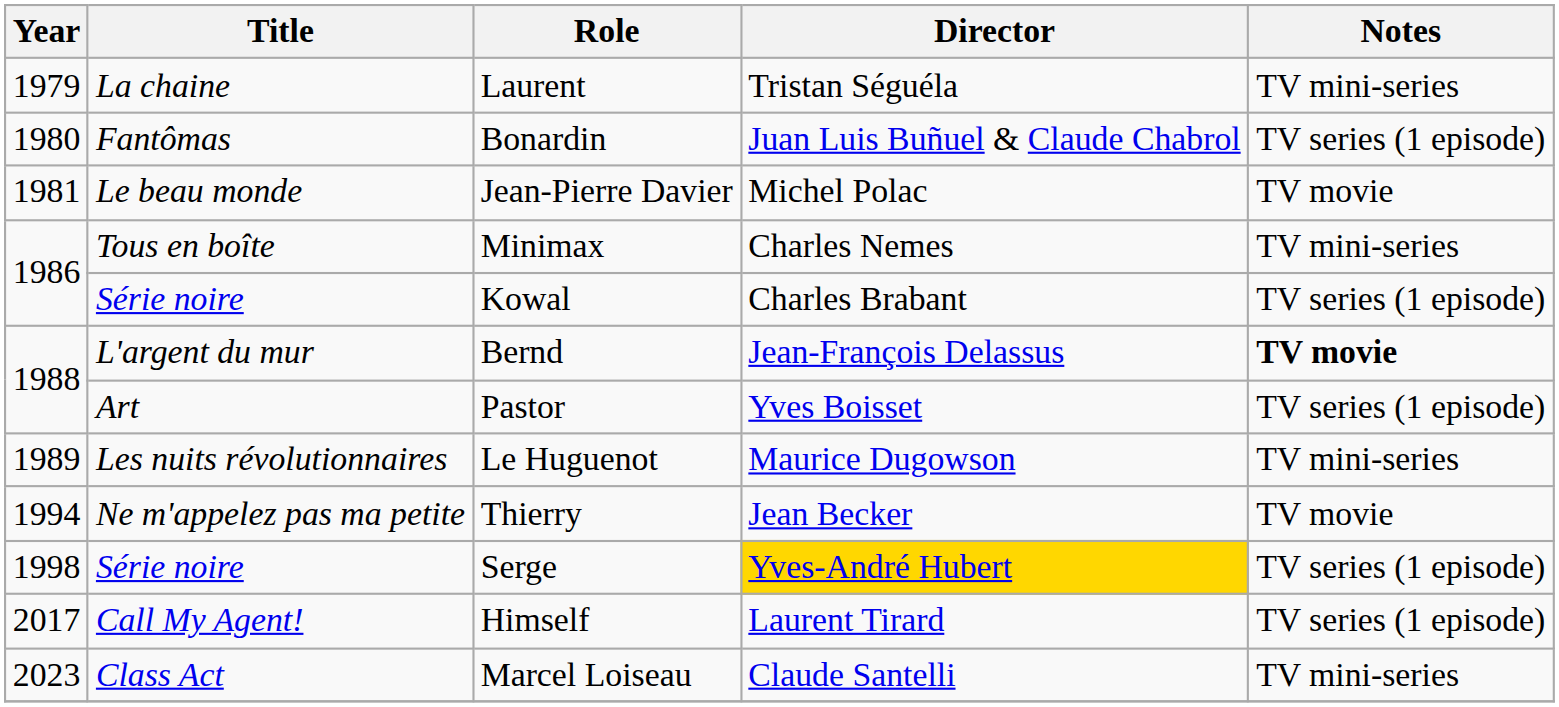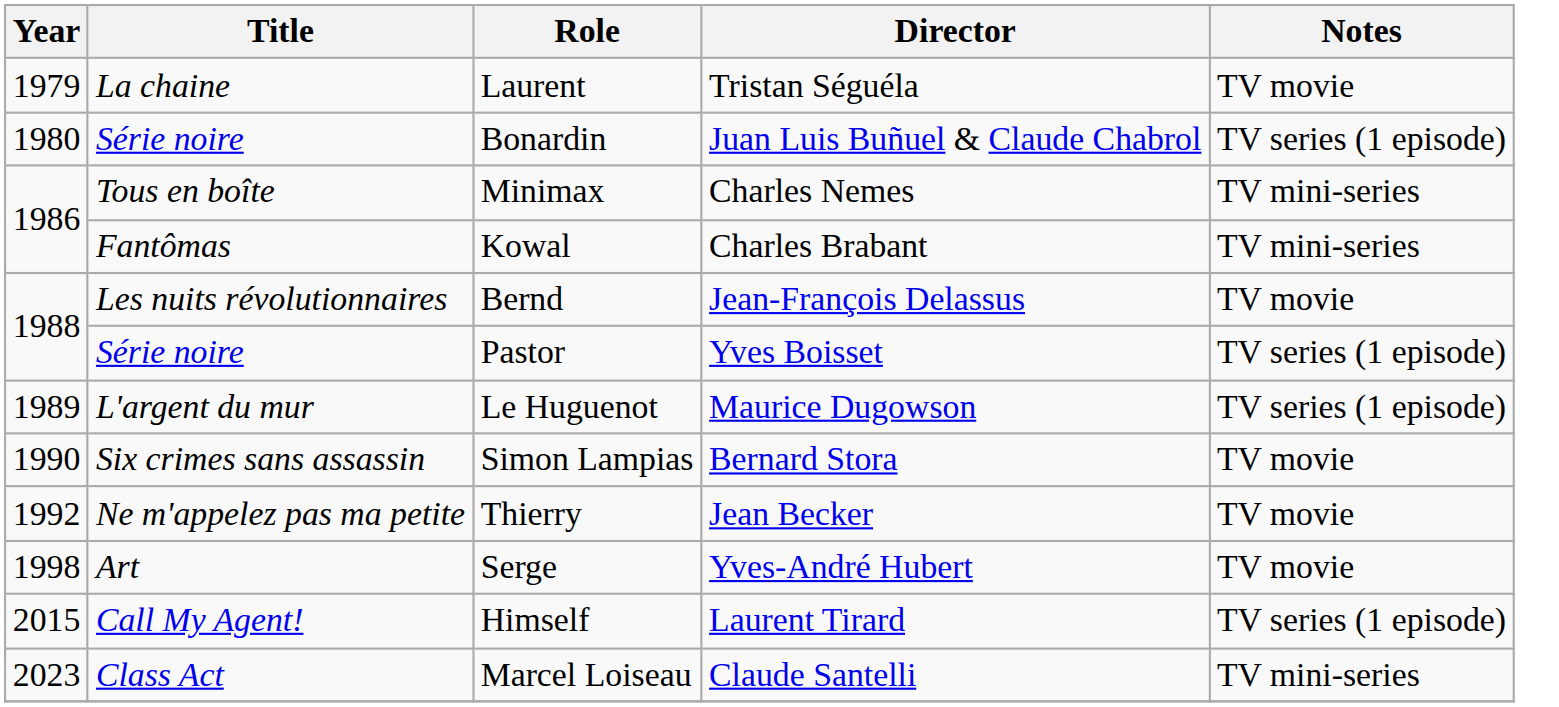 <table class="wikitable">
 <tr>
 <th>Year</th>
 <th>Title</th>
 <th>Role</th>
 <th>Director</th>
 <th>Notes</th>
 </tr>
 <tr>
 <td>1979</td>
 <td><em>La chaine</em></td>
 <td>Laurent</td>
 <td>Tristan Séguéla</td>
-<td>TV mini-series</td>
+<td>TV movie</td>
 </tr>
 <tr>
 <td>1980</td>
-<td><em>Fantômas</em></td>
+<td><em><a href='#'>Série noire</a></em></td>
 <td>Bonardin</td>
 <td><a href='#'>Juan Luis Buñuel</a> & <a href='#'>Claude Chabrol</a></td>
 <td>TV series (1 episode)</td>
-</tr>
-<tr>
-<td>1981</td>
-<td><em>Le beau monde</em></td>
-<td>Jean-Pierre Davier</td>
-<td>Michel Polac</td>
-<td>TV movie</td>
 </tr>
 <tr>
 <td rowspan=2>1986</td>
 <td><em>Tous en boîte</em></td>
 <td>Minimax</td>
 <td>Charles Nemes</td>
 <td>TV mini-series</td>
 </tr>
 <tr>
-<td><em><a href='#'>Série noire</a></em></td>
+<td><em>Fantômas</em></td>
 <td>Kowal</td>
 <td>Charles Brabant</td>
-<td>TV series (1 episode)</td>
+<td>TV mini-series</td>
 </tr>
 <tr>
 <td rowspan=2>1988</td>
-<td><em>L'argent du mur</em></td>
+<td><em>Les nuits révolutionnaires</em></td>
 <td>Bernd</td>
 <td><a href='#'>Jean-François Delassus</a></td>
-<td><strong>TV movie</strong></td>
+<td>TV movie</td>
 </tr>
 <tr>
-<td><em>Art</em></td>
+<td><em><a href='#'>Série noire</a></em></td>
 <td>Pastor</td>
 <td><a href='#'>Yves Boisset</a></td>
 <td>TV series (1 episode)</td>
 </tr>
 <tr>
 <td>1989</td>
-<td><em>Les nuits révolutionnaires</em></td>
+<td><em>L'argent du mur</em></td>
 <td>Le Huguenot</td>
 <td><a href='#'>Maurice Dugowson</a></td>
-<td>TV mini-series</td>
+<td>TV series (1 episode)</td>
 </tr>
 <tr>
-<td>1994</td>
+<td>1990</td>
+<td><em>Six crimes sans assassin</em></td>
+<td>Simon Lampias</td>
+<td><a href='#'>Bernard Stora</a></td>
+<td>TV movie</td>
+</tr>
+<tr>
+<td>1992</td>
 <td><em>Ne m'appelez pas ma petite</em></td>
 <td>Thierry</td>
 <td><a href='#'>Jean Becker</a></td>
 <td>TV movie</td>
 </tr>
 <tr>
 <td>1998</td>
-<td><em><a href='#'>Série noire</a></em></td>
+<td><em>Art</em></td>
 <td>Serge</td>
-<td style="background: gold;"><a href='#'>Yves-André Hubert</a></td>
-<td>TV series (1 episode)</td>
+<td><a href='#'>Yves-André Hubert</a></td>
+<td>TV movie</td>
 </tr>
 <tr>
-<td>2017</td>
+<td>2015</td>
 <td><em><a href='#'>Call My Agent!</a></em></td>
 <td>Himself</td>
 <td><a href='#'>Laurent Tirard</a></td>
 <td>TV series (1 episode)</td>
 </tr>
 <tr>
 <td>2023</td>
 <td><em><a href='#'>Class Act</a></em></td>
 <td>Marcel Loiseau</td>
 <td><a href='#'>Claude Santelli</a></td>
 <td>TV mini-series</td>
 </tr>
 <tr>
 </tr>
 </table>
